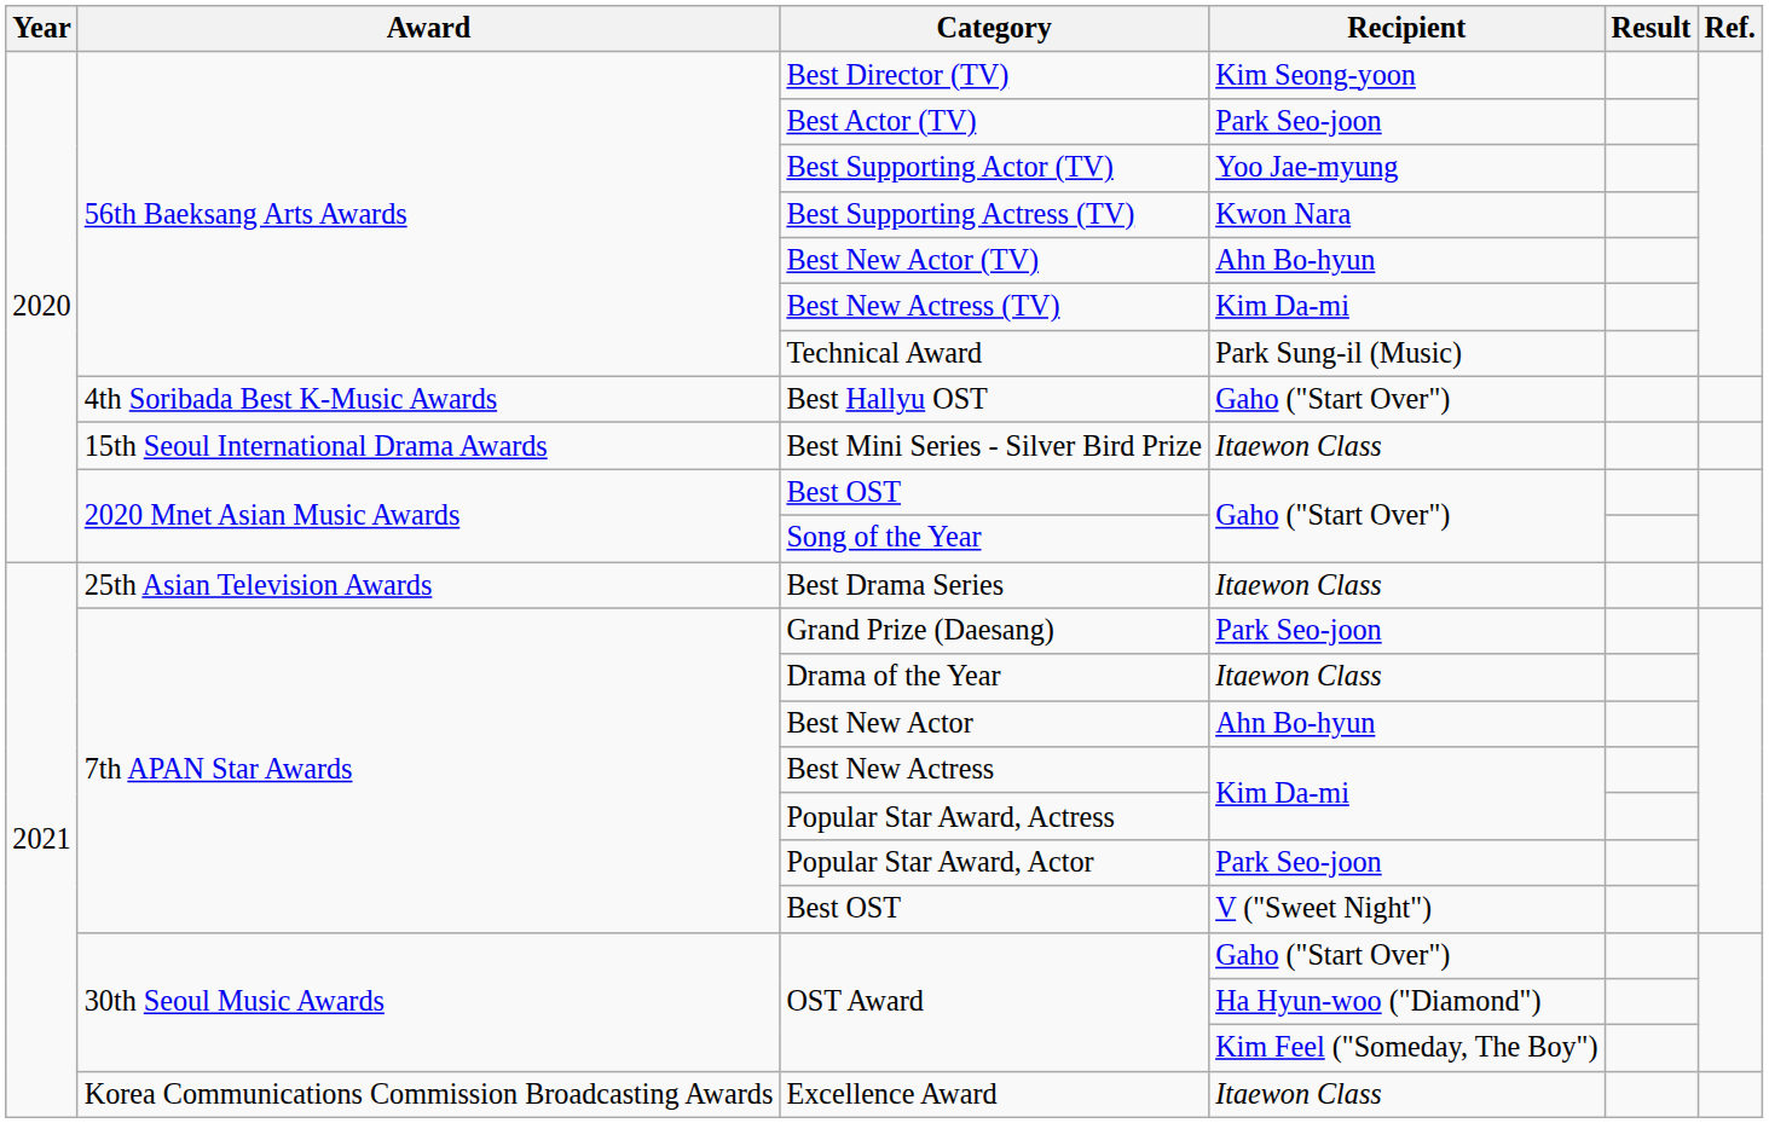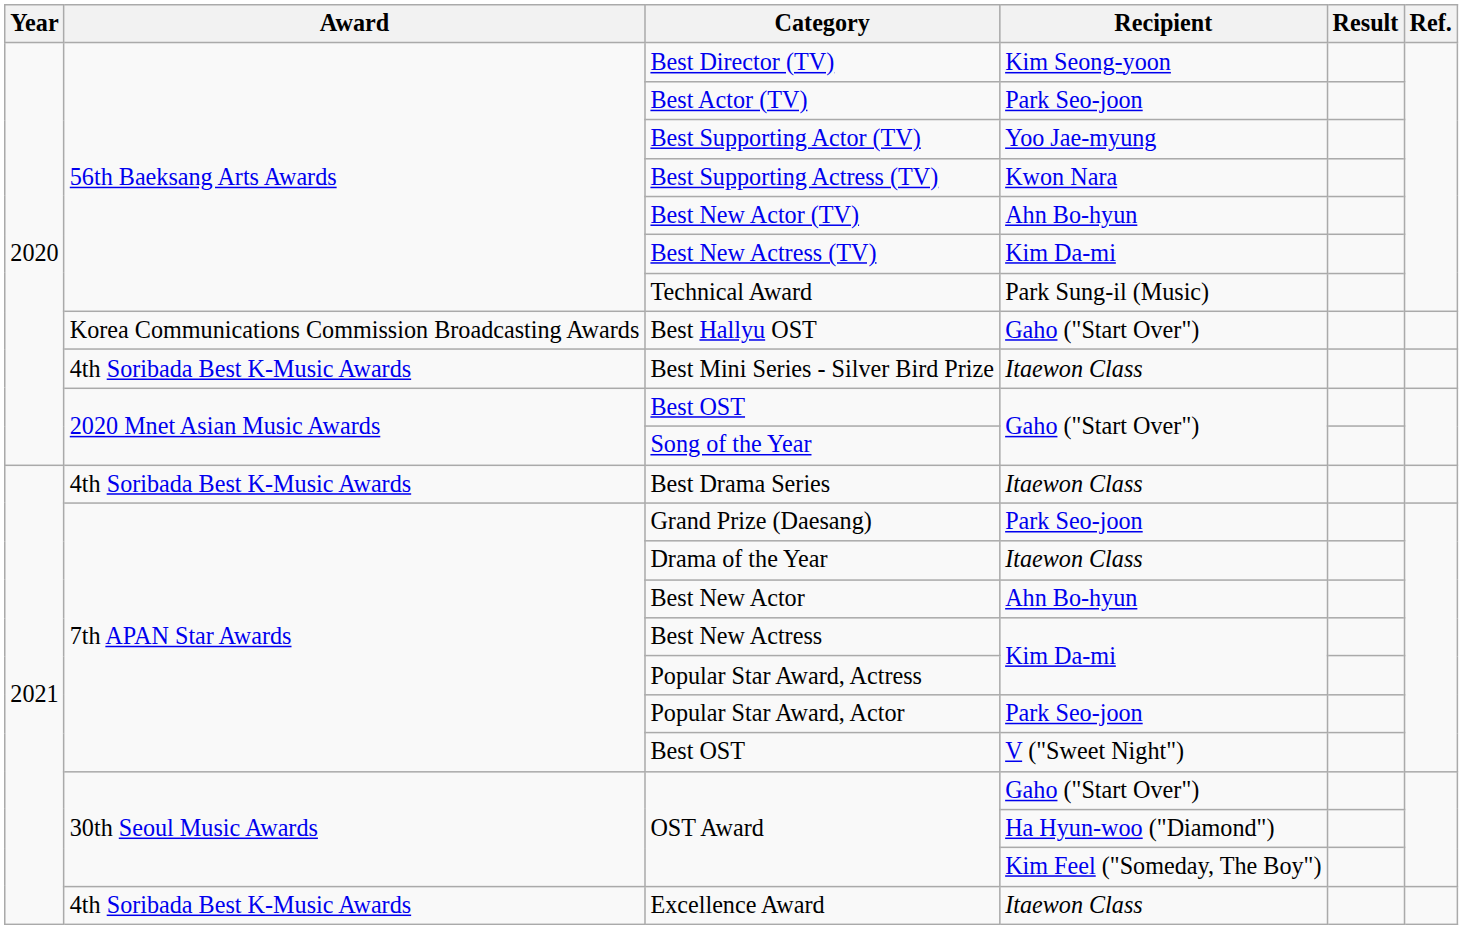 <table class="wikitable">
 <tr>
 <th>Year</th>
 <th>Award</th>
 <th>Category</th>
 <th>Recipient</th>
 <th>Result</th>
 <th>Ref.</th>
 </tr>
 <tr>
 <td rowspan="11">2020</td>
 <td rowspan="7"><a href='#'>56th Baeksang Arts Awards</a></td>
 <td><a href='#'>Best Director (TV)</a></td>
 <td><a href='#'>Kim Seong-yoon</a></td>
 <td></td>
 <td rowspan="7"></td>
 </tr>
 <tr>
 <td><a href='#'>Best Actor (TV)</a></td>
 <td><a href='#'>Park Seo-joon</a></td>
 <td></td>
 </tr>
 <tr>
 <td><a href='#'>Best Supporting Actor (TV)</a></td>
 <td><a href='#'>Yoo Jae-myung</a></td>
 <td></td>
 </tr>
 <tr>
 <td><a href='#'>Best Supporting Actress (TV)</a></td>
 <td><a href='#'>Kwon Nara</a></td>
 <td></td>
 </tr>
 <tr>
 <td><a href='#'>Best New Actor (TV)</a></td>
 <td><a href='#'>Ahn Bo-hyun</a></td>
 <td></td>
 </tr>
 <tr>
 <td><a href='#'>Best New Actress (TV)</a></td>
 <td><a href='#'>Kim Da-mi</a></td>
 <td></td>
 </tr>
 <tr>
 <td>Technical Award</td>
 <td>Park Sung-il (Music)</td>
 <td></td>
 </tr>
 <tr>
-<td>4th <a href='#'>Soribada Best K-Music Awards</a></td>
+<td>Korea Communications Commission Broadcasting Awards</td>
 <td>Best <a href='#'>Hallyu</a> OST</td>
 <td><a href='#'>Gaho</a> ("Start Over")</td>
 <td></td>
 <td></td>
 </tr>
 <tr>
-<td>15th <a href='#'>Seoul International Drama Awards</a></td>
+<td>4th <a href='#'>Soribada Best K-Music Awards</a></td>
 <td>Best Mini Series - Silver Bird Prize</td>
 <td><em>Itaewon Class</em></td>
 <td></td>
 <td></td>
 </tr>
 <tr>
 <td rowspan="2"><a href='#'>2020 Mnet Asian Music Awards</a></td>
 <td><a href='#'>Best OST</a></td>
 <td rowspan="2"><a href='#'>Gaho</a> ("Start Over")</td>
 <td></td>
 <td rowspan="2"></td>
 </tr>
 <tr>
 <td><a href='#'>Song of the Year</a></td>
 <td></td>
 </tr>
 <tr>
 <td rowspan="12">2021</td>
-<td>25th <a href='#'>Asian Television Awards</a></td>
+<td>4th <a href='#'>Soribada Best K-Music Awards</a></td>
 <td>Best Drama Series</td>
 <td><em>Itaewon Class</em></td>
 <td></td>
 <td></td>
 </tr>
 <tr>
 <td rowspan="7">7th <a href='#'>APAN Star Awards</a></td>
 <td>Grand Prize (Daesang)</td>
 <td><a href='#'>Park Seo-joon</a></td>
 <td></td>
 <td rowspan="7"></td>
 </tr>
 <tr>
 <td>Drama of the Year</td>
 <td><em>Itaewon Class</em></td>
 <td></td>
 </tr>
 <tr>
 <td>Best New Actor</td>
 <td><a href='#'>Ahn Bo-hyun</a></td>
 <td></td>
 </tr>
 <tr>
 <td>Best New Actress</td>
 <td rowspan="2"><a href='#'>Kim Da-mi</a></td>
 <td></td>
 </tr>
 <tr>
 <td>Popular Star Award, Actress</td>
 <td></td>
 </tr>
 <tr>
 <td>Popular Star Award, Actor</td>
 <td><a href='#'>Park Seo-joon</a></td>
 <td></td>
 </tr>
 <tr>
 <td>Best OST</td>
 <td><a href='#'>V</a> ("Sweet Night")</td>
 <td></td>
 </tr>
 <tr>
 <td rowspan="3">30th <a href='#'>Seoul Music Awards</a></td>
 <td rowspan="3">OST Award</td>
 <td><a href='#'>Gaho</a> ("Start Over")</td>
 <td></td>
 <td rowspan="3"></td>
 </tr>
 <tr>
 <td><a href='#'>Ha Hyun-woo</a> ("Diamond")</td>
 <td></td>
 </tr>
 <tr>
 <td><a href='#'>Kim Feel</a> ("Someday, The Boy")</td>
 <td></td>
 </tr>
 <tr>
-<td>Korea Communications Commission Broadcasting Awards</td>
+<td>4th <a href='#'>Soribada Best K-Music Awards</a></td>
 <td>Excellence Award</td>
 <td><em>Itaewon Class</em></td>
 <td></td>
 <td></td>
 </tr>
 </table>
